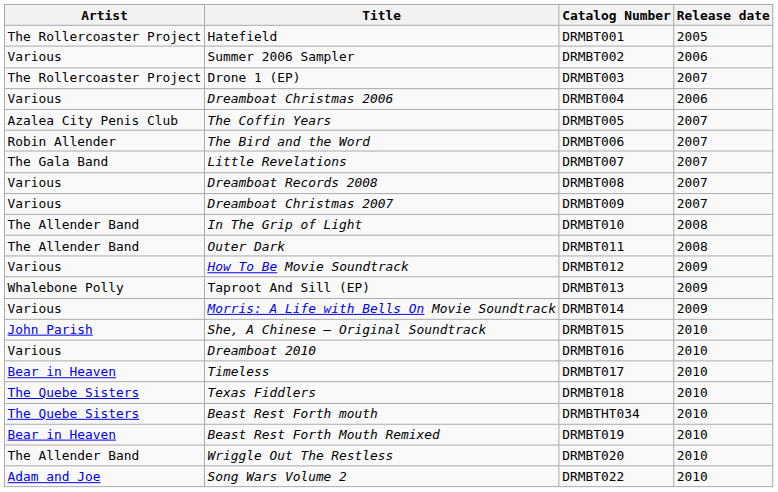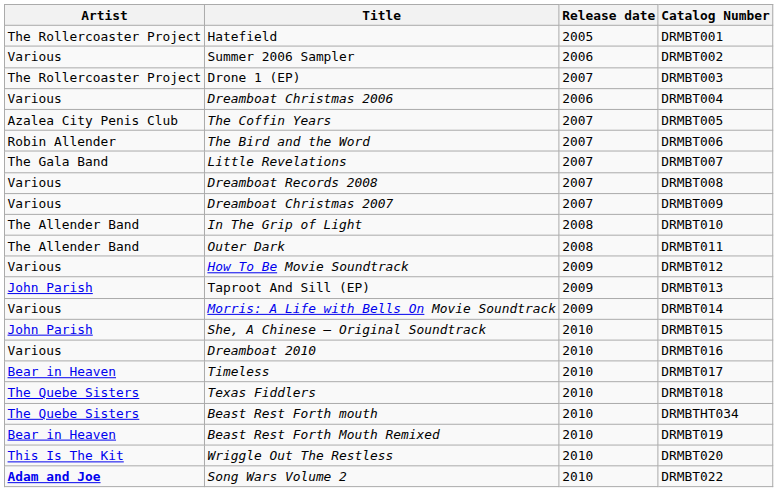 <table class="wikitable">
 <tr>
 <th>Artist</th>
 <th>Title</th>
+<th>Release date</th>
 <th>Catalog Number</th>
-<th>Release date</th>
 </tr>
 <tr>
 <td>The Rollercoaster Project</td>
 <td>Hatefield</td>
+<td>2005</td>
 <td>DRMBT001</td>
-<td>2005</td>
 </tr>
 <tr>
 <td>Various</td>
 <td>Summer 2006 Sampler</td>
+<td>2006</td>
 <td>DRMBT002</td>
-<td>2006</td>
 </tr>
 <tr>
 <td>The Rollercoaster Project</td>
 <td>Drone 1 (EP)</td>
+<td>2007</td>
 <td>DRMBT003</td>
-<td>2007</td>
 </tr>
 <tr>
 <td>Various</td>
 <td><em>Dreamboat Christmas 2006</em></td>
+<td>2006</td>
 <td>DRMBT004</td>
-<td>2006</td>
 </tr>
 <tr>
 <td>Azalea City Penis Club</td>
 <td><em>The Coffin Years</em></td>
+<td>2007</td>
 <td>DRMBT005</td>
-<td>2007</td>
 </tr>
 <tr>
 <td>Robin Allender</td>
 <td><em>The Bird and the Word </em></td>
+<td>2007</td>
 <td>DRMBT006</td>
-<td>2007</td>
 </tr>
 <tr>
 <td>The Gala Band</td>
 <td><em>Little Revelations</em></td>
+<td>2007</td>
 <td>DRMBT007</td>
-<td>2007</td>
 </tr>
 <tr>
 <td>Various</td>
 <td><em>Dreamboat Records 2008</em></td>
+<td>2007</td>
 <td>DRMBT008</td>
-<td>2007</td>
 </tr>
 <tr>
 <td>Various</td>
 <td><em>Dreamboat Christmas 2007</em></td>
+<td>2007</td>
 <td>DRMBT009</td>
-<td>2007</td>
 </tr>
 <tr>
 <td>The Allender Band</td>
 <td><em>In The Grip of Light</em></td>
+<td>2008</td>
 <td>DRMBT010</td>
-<td>2008</td>
 </tr>
 <tr>
 <td>The Allender Band</td>
 <td><em>Outer Dark</em></td>
+<td>2008</td>
 <td>DRMBT011</td>
-<td>2008</td>
 </tr>
 <tr>
 <td>Various</td>
 <td><em><a href='#'>How To Be</a> Movie Soundtrack</em></td>
+<td>2009</td>
 <td>DRMBT012</td>
-<td>2009</td>
 </tr>
 <tr>
-<td>Whalebone Polly</td>
+<td><a href='#'>John Parish</a></td>
 <td>Taproot And Sill (EP)</td>
+<td>2009</td>
 <td>DRMBT013</td>
-<td>2009</td>
 </tr>
 <tr>
 <td>Various</td>
 <td><em><a href='#'>Morris: A Life with Bells On</a> Movie Soundtrack</em></td>
+<td>2009</td>
 <td>DRMBT014</td>
-<td>2009</td>
 </tr>
 <tr>
 <td><a href='#'>John Parish</a></td>
 <td><em>She, A Chinese – Original Soundtrack</em></td>
+<td>2010</td>
 <td>DRMBT015</td>
-<td>2010</td>
 </tr>
 <tr>
 <td>Various</td>
 <td><em>Dreamboat 2010</em></td>
+<td>2010</td>
 <td>DRMBT016</td>
-<td>2010</td>
 </tr>
 <tr>
 <td><a href='#'>Bear in Heaven</a></td>
 <td><em>Timeless</em></td>
+<td>2010</td>
 <td>DRMBT017</td>
-<td>2010</td>
 </tr>
 <tr>
 <td><a href='#'>The Quebe Sisters</a></td>
 <td><em>Texas Fiddlers</em></td>
+<td>2010</td>
 <td>DRMBT018</td>
-<td>2010</td>
 </tr>
 <tr>
 <td><a href='#'>The Quebe Sisters</a></td>
 <td><em>Beast Rest Forth mouth</em></td>
+<td>2010</td>
 <td>DRMBTHT034</td>
-<td>2010</td>
 </tr>
 <tr>
 <td><a href='#'>Bear in Heaven</a></td>
 <td><em>Beast Rest Forth Mouth Remixed</em></td>
+<td>2010</td>
 <td>DRMBT019</td>
-<td>2010</td>
 </tr>
 <tr>
-<td>The Allender Band</td>
+<td><a href='#'>This Is The Kit</a></td>
 <td><em>Wriggle Out The Restless</em></td>
+<td>2010</td>
 <td>DRMBT020</td>
-<td>2010</td>
 </tr>
 <tr>
-<td><a href='#'>Adam and Joe</a></td>
+<td><strong><a href='#'>Adam and Joe</a></strong></td>
 <td><em>Song Wars Volume 2</em></td>
+<td>2010</td>
 <td>DRMBT022</td>
-<td>2010</td>
 </tr>
 </table>
